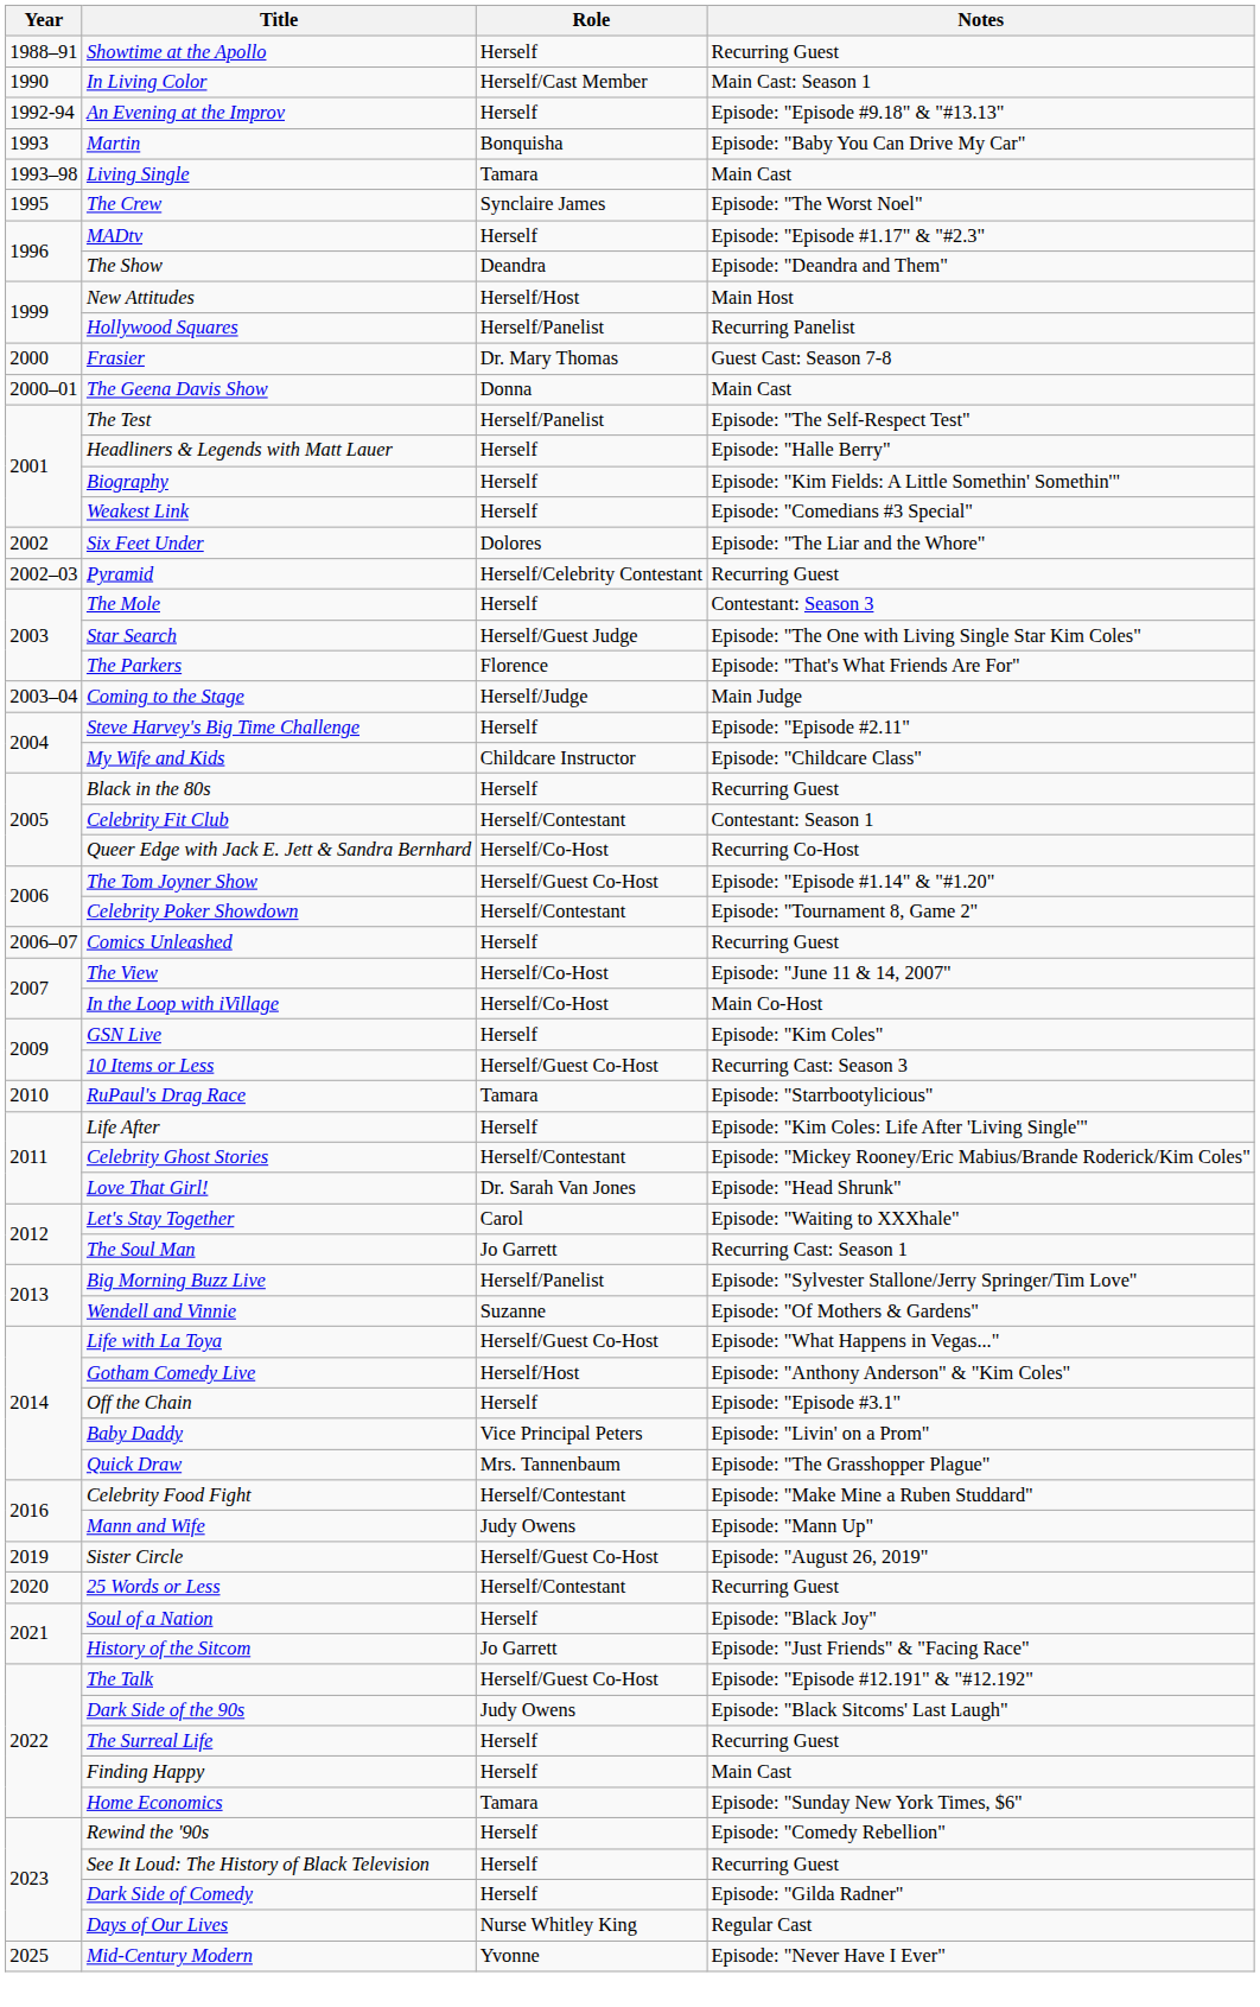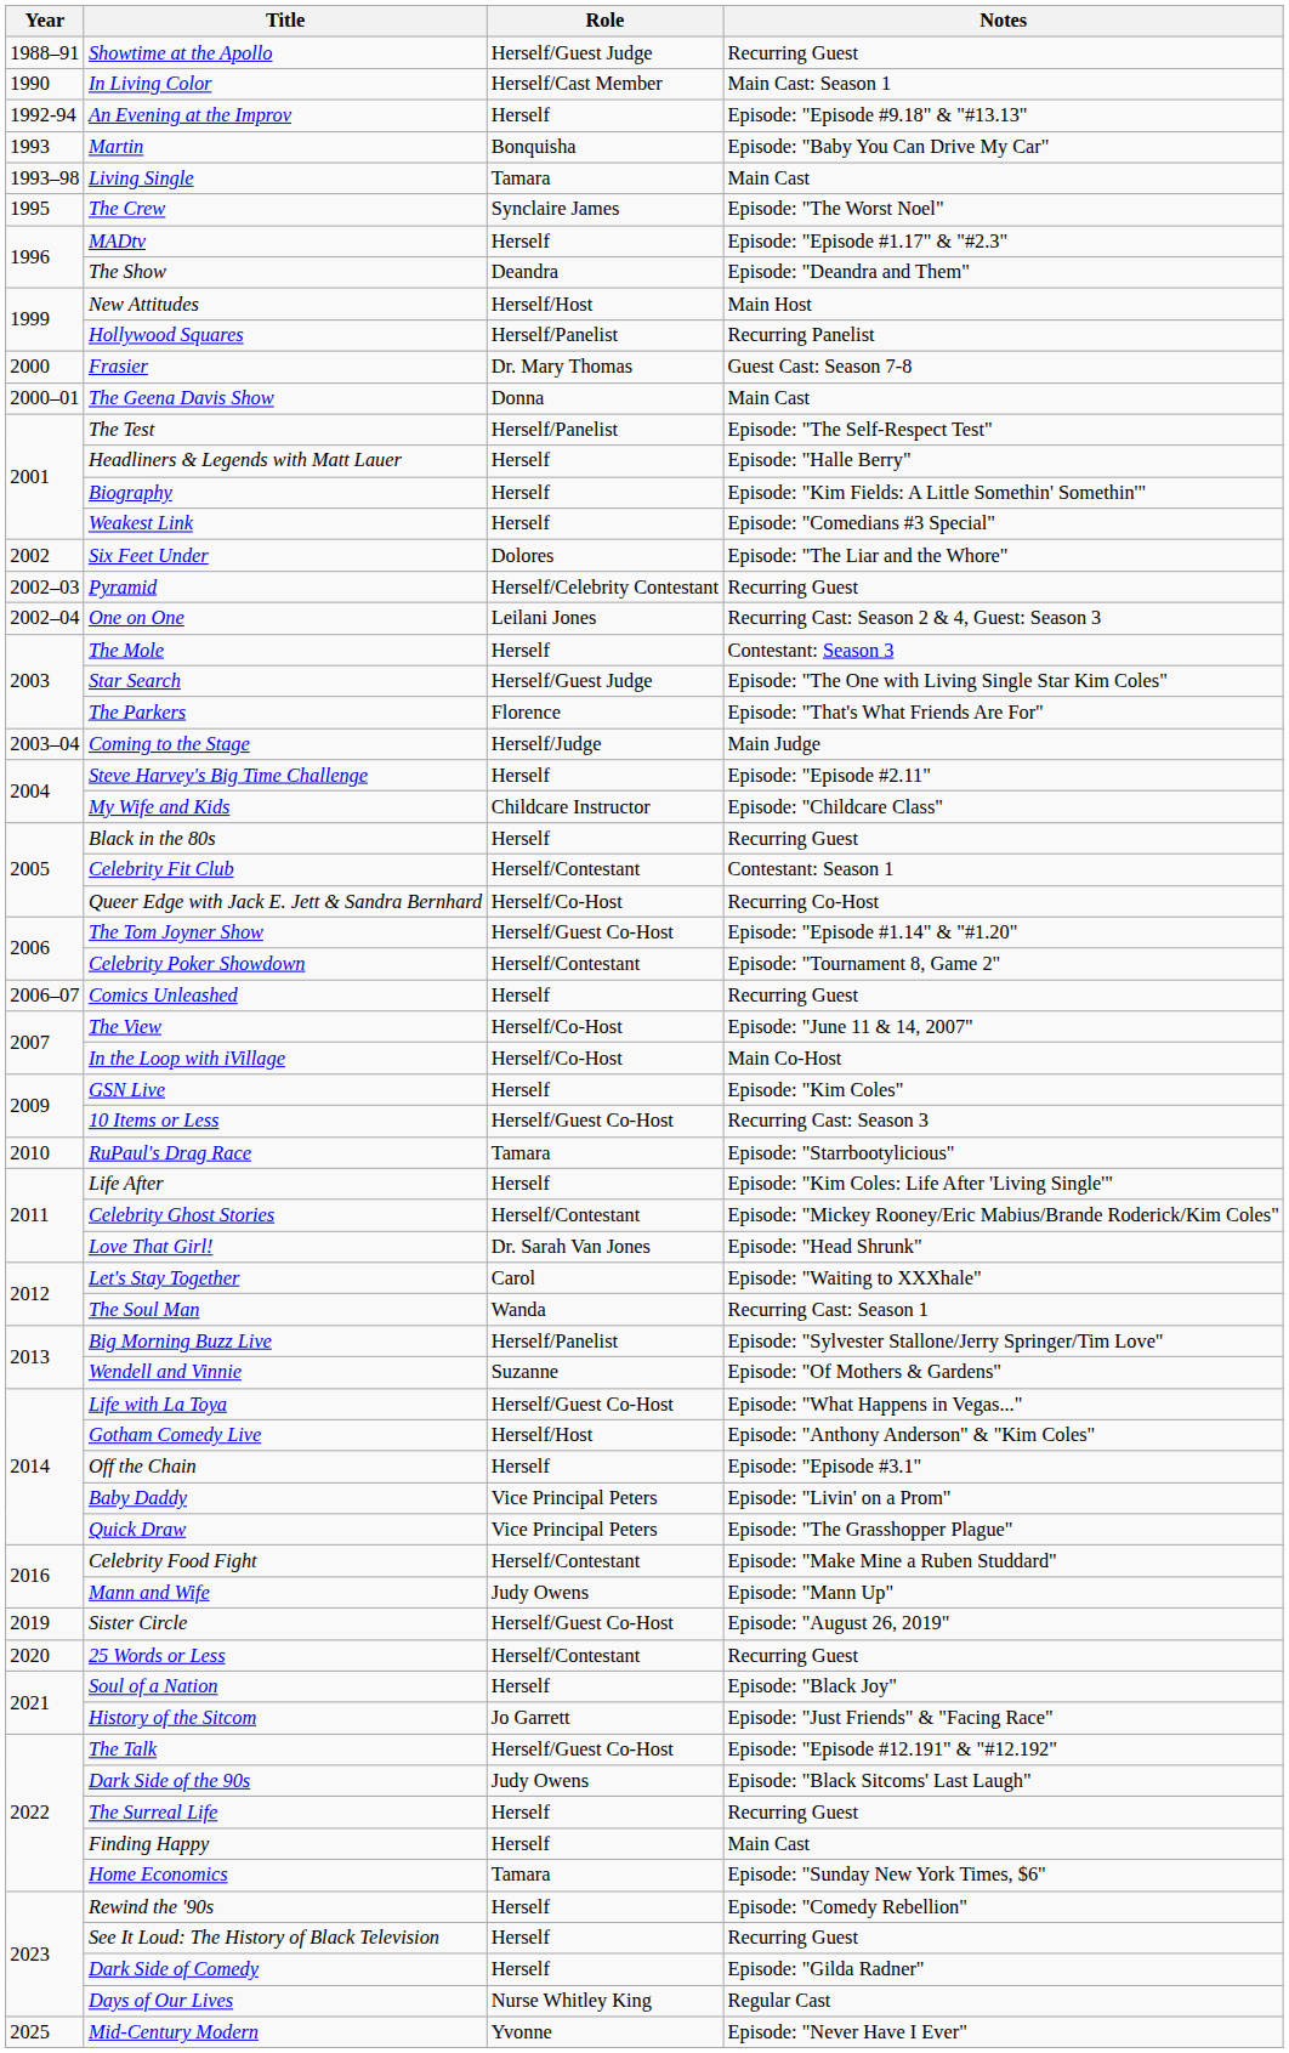 <table class="wikitable">
 <tr>
 <th>Year</th>
 <th>Title</th>
 <th>Role</th>
 <th>Notes</th>
 </tr>
 <tr>
 <td>1988–91</td>
 <td><em><a href='#'>Showtime at the Apollo</a></em></td>
-<td>Herself</td>
+<td>Herself/Guest Judge</td>
 <td>Recurring Guest</td>
 </tr>
 <tr>
 <td>1990</td>
 <td><em><a href='#'>In Living Color</a></em></td>
 <td>Herself/Cast Member</td>
 <td>Main Cast: Season 1</td>
 </tr>
 <tr>
 <td>1992-94</td>
 <td><em><a href='#'>An Evening at the Improv</a></em></td>
 <td>Herself</td>
 <td>Episode: "Episode #9.18" & "#13.13"</td>
 </tr>
 <tr>
 <td>1993</td>
 <td><em><a href='#'>Martin</a></em></td>
 <td>Bonquisha</td>
 <td>Episode: "Baby You Can Drive My Car"</td>
 </tr>
 <tr>
 <td>1993–98</td>
 <td><em><a href='#'>Living Single</a></em></td>
 <td>Tamara</td>
 <td>Main Cast</td>
 </tr>
 <tr>
 <td>1995</td>
 <td><em><a href='#'>The Crew</a></em></td>
 <td>Synclaire James</td>
 <td>Episode: "The Worst Noel"</td>
 </tr>
 <tr>
 <td rowspan=2>1996</td>
 <td><em><a href='#'>MADtv</a></em></td>
 <td>Herself</td>
 <td>Episode: "Episode #1.17" & "#2.3"</td>
 </tr>
 <tr>
 <td><em>The Show</em></td>
 <td>Deandra</td>
 <td>Episode: "Deandra and Them"</td>
 </tr>
 <tr>
 <td rowspan=2>1999</td>
 <td><em>New Attitudes</em></td>
 <td>Herself/Host</td>
 <td>Main Host</td>
 </tr>
 <tr>
 <td><em><a href='#'>Hollywood Squares</a></em></td>
 <td>Herself/Panelist</td>
 <td>Recurring Panelist</td>
 </tr>
 <tr>
 <td>2000</td>
 <td><em><a href='#'>Frasier</a></em></td>
 <td>Dr. Mary Thomas</td>
 <td>Guest Cast: Season 7-8</td>
 </tr>
 <tr>
 <td>2000–01</td>
 <td><em><a href='#'>The Geena Davis Show</a></em></td>
 <td>Donna</td>
 <td>Main Cast</td>
 </tr>
 <tr>
 <td rowspan=4>2001</td>
 <td><em>The Test</em></td>
 <td>Herself/Panelist</td>
 <td>Episode: "The Self-Respect Test"</td>
 </tr>
 <tr>
 <td><em>Headliners & Legends with Matt Lauer</em></td>
 <td>Herself</td>
 <td>Episode: "Halle Berry"</td>
 </tr>
 <tr>
 <td><em><a href='#'>Biography</a></em></td>
 <td>Herself</td>
 <td>Episode: "Kim Fields: A Little Somethin' Somethin'"</td>
 </tr>
 <tr>
 <td><em><a href='#'>Weakest Link</a></em></td>
 <td>Herself</td>
 <td>Episode: "Comedians #3 Special"</td>
 </tr>
 <tr>
 <td>2002</td>
 <td><em><a href='#'>Six Feet Under</a></em></td>
 <td>Dolores</td>
 <td>Episode: "The Liar and the Whore"</td>
 </tr>
 <tr>
 <td>2002–03</td>
 <td><em><a href='#'>Pyramid</a></em></td>
 <td>Herself/Celebrity Contestant</td>
 <td>Recurring Guest</td>
+</tr>
+<tr>
+<td>2002–04</td>
+<td><em><a href='#'>One on One</a></em></td>
+<td>Leilani Jones</td>
+<td>Recurring Cast: Season 2 & 4, Guest: Season 3</td>
 </tr>
 <tr>
 <td rowspan=3>2003</td>
 <td><em><a href='#'>The Mole</a></em></td>
 <td>Herself</td>
 <td>Contestant: <a href='#'>Season 3</a></td>
 </tr>
 <tr>
 <td><em><a href='#'>Star Search</a></em></td>
 <td>Herself/Guest Judge</td>
 <td>Episode: "The One with Living Single Star Kim Coles"</td>
 </tr>
 <tr>
 <td><em><a href='#'>The Parkers</a></em></td>
 <td>Florence</td>
 <td>Episode: "That's What Friends Are For"</td>
 </tr>
 <tr>
 <td>2003–04</td>
 <td><em><a href='#'>Coming to the Stage</a></em></td>
 <td>Herself/Judge</td>
 <td>Main Judge</td>
 </tr>
 <tr>
 <td rowspan=2>2004</td>
 <td><em><a href='#'>Steve Harvey's Big Time Challenge</a></em></td>
 <td>Herself</td>
 <td>Episode: "Episode #2.11"</td>
 </tr>
 <tr>
 <td><em><a href='#'>My Wife and Kids</a></em></td>
 <td>Childcare Instructor</td>
 <td>Episode: "Childcare Class"</td>
 </tr>
 <tr>
 <td rowspan=3>2005</td>
 <td><em>Black in the 80s</em></td>
 <td>Herself</td>
 <td>Recurring Guest</td>
 </tr>
 <tr>
 <td><em><a href='#'>Celebrity Fit Club</a></em></td>
 <td>Herself/Contestant</td>
 <td>Contestant: Season 1</td>
 </tr>
 <tr>
 <td><em>Queer Edge with Jack E. Jett & Sandra Bernhard</em></td>
 <td>Herself/Co-Host</td>
 <td>Recurring Co-Host</td>
 </tr>
 <tr>
 <td rowspan=2>2006</td>
 <td><em><a href='#'>The Tom Joyner Show</a></em></td>
 <td>Herself/Guest Co-Host</td>
 <td>Episode: "Episode #1.14" & "#1.20"</td>
 </tr>
 <tr>
 <td><em><a href='#'>Celebrity Poker Showdown</a></em></td>
 <td>Herself/Contestant</td>
 <td>Episode: "Tournament 8, Game 2"</td>
 </tr>
 <tr>
 <td>2006–07</td>
 <td><em><a href='#'>Comics Unleashed</a></em></td>
 <td>Herself</td>
 <td>Recurring Guest</td>
 </tr>
 <tr>
 <td rowspan=2>2007</td>
 <td><em><a href='#'>The View</a></em></td>
 <td>Herself/Co-Host</td>
 <td>Episode: "June 11 & 14, 2007"</td>
 </tr>
 <tr>
 <td><em><a href='#'>In the Loop with iVillage</a></em></td>
 <td>Herself/Co-Host</td>
 <td>Main Co-Host</td>
 </tr>
 <tr>
 <td rowspan=2>2009</td>
 <td><em><a href='#'>GSN Live</a></em></td>
 <td>Herself</td>
 <td>Episode: "Kim Coles"</td>
 </tr>
 <tr>
 <td><em><a href='#'>10 Items or Less</a></em></td>
 <td>Herself/Guest Co-Host</td>
 <td>Recurring Cast: Season 3</td>
 </tr>
 <tr>
 <td>2010</td>
 <td><em><a href='#'>RuPaul's Drag Race</a></em></td>
 <td>Tamara</td>
 <td>Episode: "Starrbootylicious"</td>
 </tr>
 <tr>
 <td rowspan=3>2011</td>
 <td><em>Life After</em></td>
 <td>Herself</td>
 <td>Episode: "Kim Coles: Life After 'Living Single'"</td>
 </tr>
 <tr>
 <td><em><a href='#'>Celebrity Ghost Stories</a></em></td>
 <td>Herself/Contestant</td>
 <td>Episode: "Mickey Rooney/Eric Mabius/Brande Roderick/Kim Coles"</td>
 </tr>
 <tr>
 <td><em><a href='#'>Love That Girl!</a></em></td>
 <td>Dr. Sarah Van Jones</td>
 <td>Episode: "Head Shrunk"</td>
 </tr>
 <tr>
 <td rowspan=2>2012</td>
 <td><em><a href='#'>Let's Stay Together</a></em></td>
 <td>Carol</td>
 <td>Episode: "Waiting to XXXhale"</td>
 </tr>
 <tr>
 <td><em><a href='#'>The Soul Man</a></em></td>
-<td>Jo Garrett</td>
+<td>Wanda</td>
 <td>Recurring Cast: Season 1</td>
 </tr>
 <tr>
 <td rowspan=2>2013</td>
 <td><em><a href='#'>Big Morning Buzz Live</a></em></td>
 <td>Herself/Panelist</td>
 <td>Episode: "Sylvester Stallone/Jerry Springer/Tim Love"</td>
 </tr>
 <tr>
 <td><em><a href='#'>Wendell and Vinnie</a></em></td>
 <td>Suzanne</td>
 <td>Episode: "Of Mothers & Gardens"</td>
 </tr>
 <tr>
 <td rowspan=5>2014</td>
 <td><em><a href='#'>Life with La Toya</a></em></td>
 <td>Herself/Guest Co-Host</td>
 <td>Episode: "What Happens in Vegas..."</td>
 </tr>
 <tr>
 <td><em><a href='#'>Gotham Comedy Live</a></em></td>
 <td>Herself/Host</td>
 <td>Episode: "Anthony Anderson" & "Kim Coles"</td>
 </tr>
 <tr>
 <td><em>Off the Chain</em></td>
 <td>Herself</td>
 <td>Episode: "Episode #3.1"</td>
 </tr>
 <tr>
 <td><em><a href='#'>Baby Daddy</a></em></td>
 <td>Vice Principal Peters</td>
 <td>Episode: "Livin' on a Prom"</td>
 </tr>
 <tr>
 <td><em><a href='#'>Quick Draw</a></em></td>
-<td>Mrs. Tannenbaum</td>
+<td>Vice Principal Peters</td>
 <td>Episode: "The Grasshopper Plague"</td>
 </tr>
 <tr>
 <td rowspan=2>2016</td>
 <td><em>Celebrity Food Fight</em></td>
 <td>Herself/Contestant</td>
 <td>Episode: "Make Mine a Ruben Studdard"</td>
 </tr>
 <tr>
 <td><em><a href='#'>Mann and Wife</a></em></td>
 <td>Judy Owens</td>
 <td>Episode: "Mann Up"</td>
 </tr>
 <tr>
 <td>2019</td>
 <td><em>Sister Circle</em></td>
 <td>Herself/Guest Co-Host</td>
 <td>Episode: "August 26, 2019"</td>
 </tr>
 <tr>
 <td>2020</td>
 <td><em><a href='#'>25 Words or Less</a></em></td>
 <td>Herself/Contestant</td>
 <td>Recurring Guest</td>
 </tr>
 <tr>
 <td rowspan=2>2021</td>
 <td><em><a href='#'>Soul of a Nation</a></em></td>
 <td>Herself</td>
 <td>Episode: "Black Joy"</td>
 </tr>
 <tr>
 <td><em><a href='#'>History of the Sitcom</a></em></td>
 <td>Jo Garrett</td>
 <td>Episode: "Just Friends" & "Facing Race"</td>
 </tr>
 <tr>
 <td rowspan=5>2022</td>
 <td><em><a href='#'>The Talk</a></em></td>
 <td>Herself/Guest Co-Host</td>
 <td>Episode: "Episode #12.191" & "#12.192"</td>
 </tr>
 <tr>
 <td><em><a href='#'>Dark Side of the 90s</a></em></td>
 <td>Judy Owens</td>
 <td>Episode: "Black Sitcoms' Last Laugh"</td>
 </tr>
 <tr>
 <td><em><a href='#'>The Surreal Life</a></em></td>
 <td>Herself</td>
 <td>Recurring Guest</td>
 </tr>
 <tr>
 <td><em>Finding Happy</em></td>
 <td>Herself</td>
 <td>Main Cast</td>
 </tr>
 <tr>
 <td><em><a href='#'>Home Economics</a></em></td>
 <td>Tamara</td>
 <td>Episode: "Sunday New York Times, $6"</td>
 </tr>
 <tr>
 <td rowspan=4>2023</td>
 <td><em>Rewind the '90s</em></td>
 <td>Herself</td>
 <td>Episode: "Comedy Rebellion"</td>
 </tr>
 <tr>
 <td><em>See It Loud: The History of Black Television</em></td>
 <td>Herself</td>
 <td>Recurring Guest</td>
 </tr>
 <tr>
 <td><em><a href='#'>Dark Side of Comedy</a></em></td>
 <td>Herself</td>
 <td>Episode: "Gilda Radner"</td>
 </tr>
 <tr>
 <td><em><a href='#'>Days of Our Lives</a></em></td>
 <td>Nurse Whitley King</td>
 <td>Regular Cast</td>
 </tr>
 <tr>
 <td>2025</td>
 <td><em><a href='#'>Mid-Century Modern</a></em></td>
 <td>Yvonne</td>
 <td>Episode: "Never Have I Ever"</td>
 </tr>
 </table>
